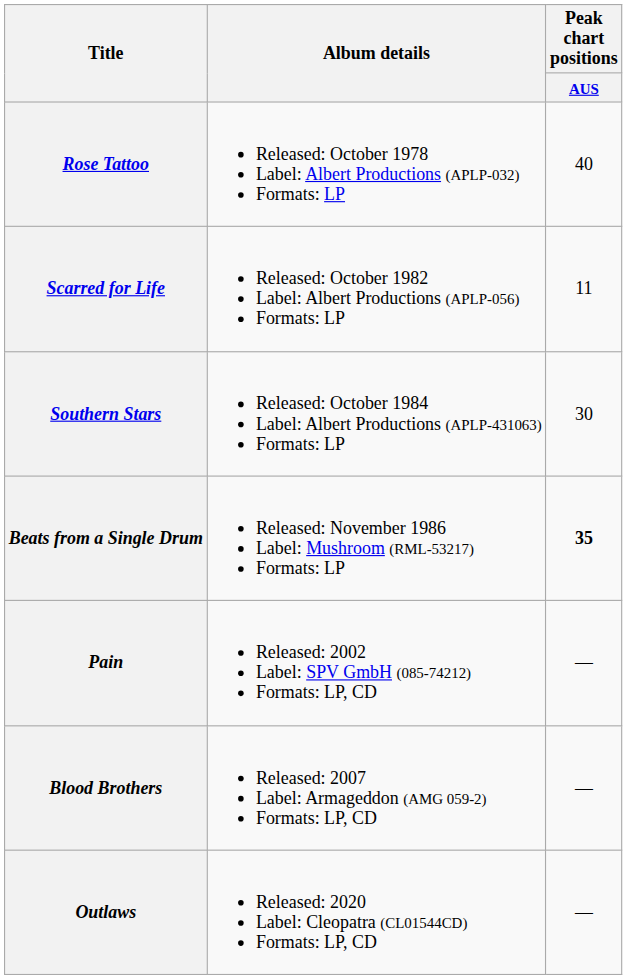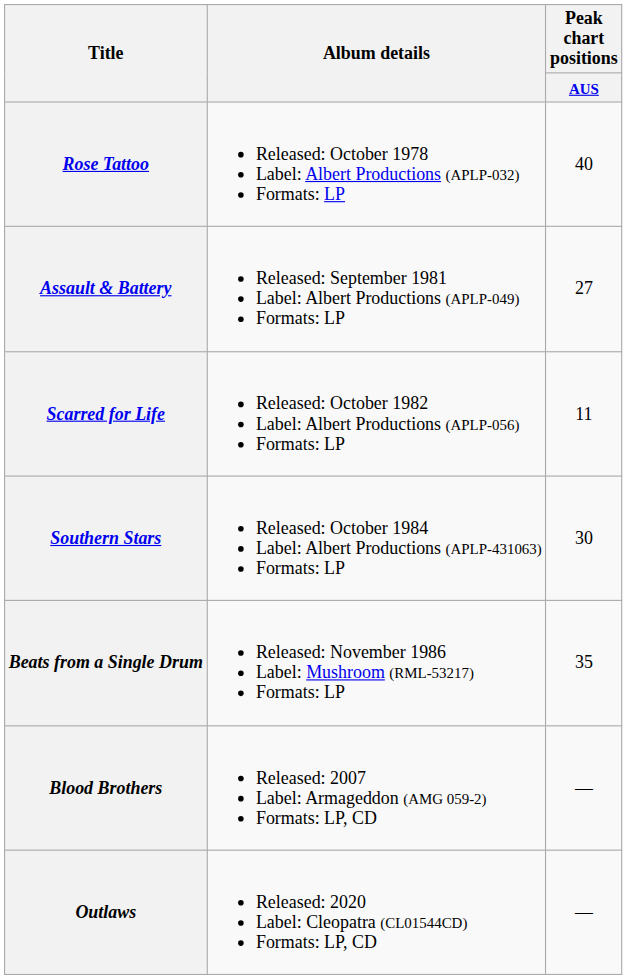 <table class="wikitable plainrowheaders">
 <tr>
 <th scope="col" rowspan="2">Title</th>
 <th scope="col" rowspan="2">Album details</th>
 <th scope="col" colspan="1">Peak chart positions</th>
 </tr>
 <tr>
 <th style="width:30px;"><small><a href='#'>AUS</a><br></small></th>
 </tr>
 <tr>
 <th scope="row"><em><a href='#'>Rose Tattoo</a></em></th>
 <td><br><ul><li>Released: October 1978</li><li>Label: <a href='#'>Albert Productions</a> <small>(APLP-032)</small></li><li>Formats: <a href='#'>LP</a></li></ul></td>
 <td style="text-align:center;">40</td>
 </tr>
 <tr>
+<th scope="row"><em><a href='#'>Assault & Battery</a></em></th>
+<td><br><ul><li>Released: September 1981</li><li>Label: Albert Productions <small>(APLP-049)</small></li><li>Formats: LP</li></ul></td>
+<td style="text-align:center;">27</td>
+</tr>
+<tr>
 <th scope="row"><em><a href='#'>Scarred for Life</a></em></th>
 <td><br><ul><li>Released: October 1982</li><li>Label: Albert Productions <small>(APLP-056)</small></li><li>Formats: LP</li></ul></td>
 <td style="text-align:center;">11</td>
 </tr>
 <tr>
 <th scope="row"><em><a href='#'>Southern Stars</a></em></th>
 <td><br><ul><li>Released: October 1984</li><li>Label: Albert Productions <small>(APLP-431063)</small></li><li>Formats: LP</li></ul></td>
 <td style="text-align:center;">30</td>
 </tr>
 <tr>
 <th scope="row"><em>Beats from a Single Drum</em></th>
 <td><br><ul><li>Released: November 1986</li><li>Label: <a href='#'>Mushroom</a> <small>(RML-53217)</small></li><li>Formats: LP</li></ul></td>
-<td style="text-align:center;"><strong>35</strong></td>
-</tr>
-<tr>
-<th scope="row"><em>Pain</em></th>
-<td><br><ul><li>Released: 2002</li><li>Label: <a href='#'>SPV GmbH</a> <small>(085-74212)</small></li><li>Formats: LP, CD</li></ul></td>
-<td style="text-align:center;">—</td>
+<td style="text-align:center;">35</td>
 </tr>
 <tr>
 <th scope="row"><em>Blood Brothers</em></th>
 <td><br><ul><li>Released: 2007</li><li>Label: Armageddon <small>(AMG 059-2)</small></li><li>Formats: LP, CD</li></ul></td>
 <td style="text-align:center;">—</td>
 </tr>
 <tr>
 <th scope="row"><em>Outlaws</em></th>
 <td><br><ul><li>Released: 2020</li><li>Label: Cleopatra <small>(CL01544CD)</small></li><li>Formats: LP, CD</li></ul></td>
 <td style="text-align:center;">—</td>
 </tr>
 </table>
